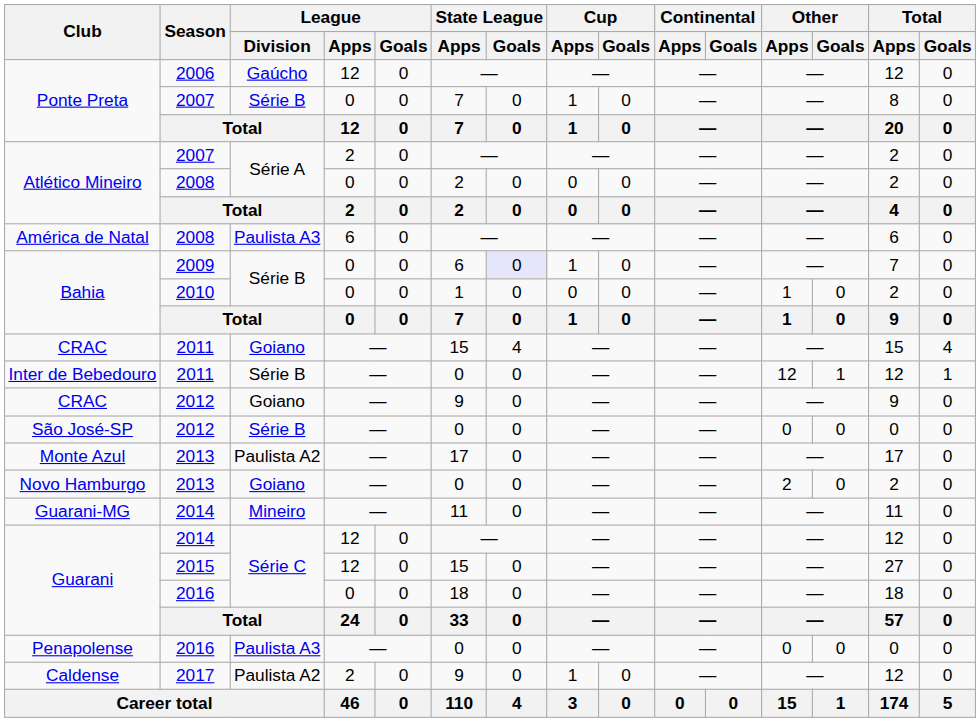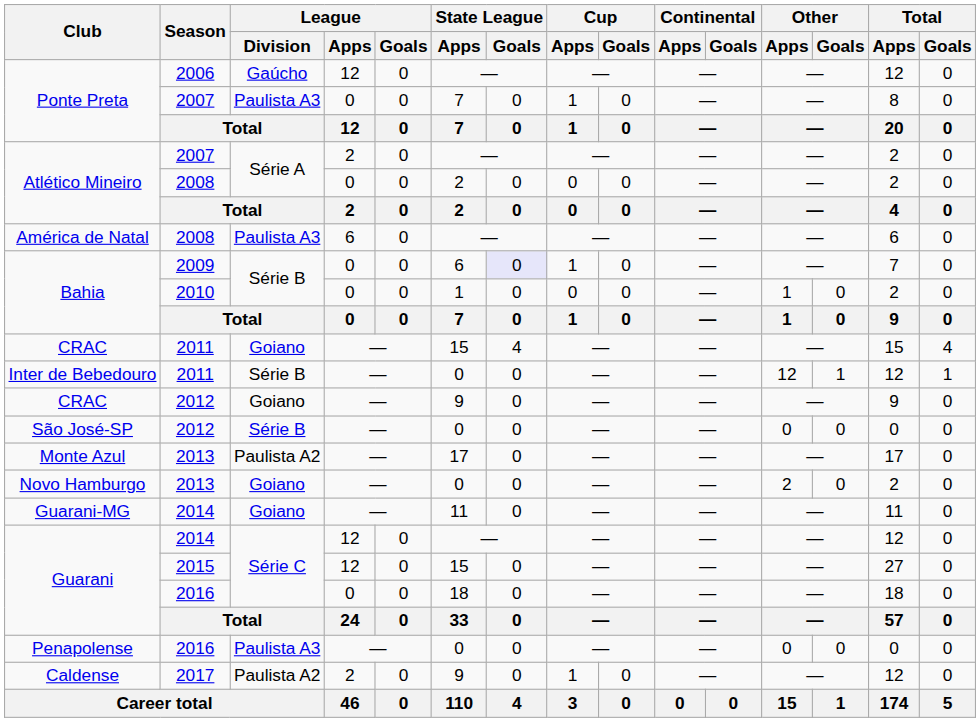 <table class="wikitable" style="text-align: center;">
 <tr>
 <th rowspan="2">Club</th>
 <th rowspan="2">Season</th>
 <th colspan="3">League</th>
 <th colspan="2">State League</th>
 <th colspan="2">Cup</th>
 <th colspan="2">Continental</th>
 <th colspan="2">Other</th>
 <th colspan="2">Total</th>
 </tr>
 <tr>
 <th>Division</th>
 <th>Apps</th>
 <th>Goals</th>
 <th>Apps</th>
 <th>Goals</th>
 <th>Apps</th>
 <th>Goals</th>
 <th>Apps</th>
 <th>Goals</th>
 <th>Apps</th>
 <th>Goals</th>
 <th>Apps</th>
 <th>Goals</th>
 </tr>
 <tr>
 <td rowspan="3" valign="center"><a href='#'>Ponte Preta</a></td>
 <td><a href='#'>2006</a></td>
 <td><a href='#'>Gaúcho</a></td>
 <td>12</td>
 <td>0</td>
 <td colspan="2">—</td>
 <td colspan="2">—</td>
 <td colspan="2">—</td>
 <td colspan="2">—</td>
 <td>12</td>
 <td>0</td>
 </tr>
 <tr>
 <td><a href='#'>2007</a></td>
-<td><a href='#'>Série B</a></td>
+<td><a href='#'>Paulista A3</a></td>
 <td>0</td>
 <td>0</td>
 <td>7</td>
 <td>0</td>
 <td>1</td>
 <td>0</td>
 <td colspan="2">—</td>
 <td colspan="2">—</td>
 <td>8</td>
 <td>0</td>
 </tr>
 <tr>
 <th colspan="2">Total</th>
 <th>12</th>
 <th>0</th>
 <th>7</th>
 <th>0</th>
 <th>1</th>
 <th>0</th>
 <th colspan="2">—</th>
 <th colspan="2">—</th>
 <th>20</th>
 <th>0</th>
 </tr>
 <tr>
 <td rowspan="3" valign="center"><a href='#'>Atlético Mineiro</a></td>
 <td><a href='#'>2007</a></td>
 <td rowspan="2">Série A</td>
 <td>2</td>
 <td>0</td>
 <td colspan="2">—</td>
 <td colspan="2">—</td>
 <td colspan="2">—</td>
 <td colspan="2">—</td>
 <td>2</td>
 <td>0</td>
 </tr>
 <tr>
 <td><a href='#'>2008</a></td>
 <td>0</td>
 <td>0</td>
 <td>2</td>
 <td>0</td>
 <td>0</td>
 <td>0</td>
 <td colspan="2">—</td>
 <td colspan="2">—</td>
 <td>2</td>
 <td>0</td>
 </tr>
 <tr>
 <th colspan="2">Total</th>
 <th>2</th>
 <th>0</th>
 <th>2</th>
 <th>0</th>
 <th>0</th>
 <th>0</th>
 <th colspan="2">—</th>
 <th colspan="2">—</th>
 <th>4</th>
 <th>0</th>
 </tr>
 <tr>
 <td valign="center"><a href='#'>América de Natal</a></td>
 <td><a href='#'>2008</a></td>
 <td><a href='#'>Paulista A3</a></td>
 <td>6</td>
 <td>0</td>
 <td colspan="2">—</td>
 <td colspan="2">—</td>
 <td colspan="2">—</td>
 <td colspan="2">—</td>
 <td>6</td>
 <td>0</td>
 </tr>
 <tr>
 <td rowspan="3" valign="center"><a href='#'>Bahia</a></td>
 <td><a href='#'>2009</a></td>
 <td rowspan="2">Série B</td>
 <td>0</td>
 <td>0</td>
 <td>6</td>
 <td style="background: lavender;">0</td>
 <td>1</td>
 <td>0</td>
 <td colspan="2">—</td>
 <td colspan="2">—</td>
 <td>7</td>
 <td>0</td>
 </tr>
 <tr>
 <td><a href='#'>2010</a></td>
 <td>0</td>
 <td>0</td>
 <td>1</td>
 <td>0</td>
 <td>0</td>
 <td>0</td>
 <td colspan="2">—</td>
 <td>1</td>
 <td>0</td>
 <td>2</td>
 <td>0</td>
 </tr>
 <tr>
 <th colspan="2">Total</th>
 <th>0</th>
 <th>0</th>
 <th>7</th>
 <th>0</th>
 <th>1</th>
 <th>0</th>
 <th colspan="2">—</th>
 <th>1</th>
 <th>0</th>
 <th>9</th>
 <th>0</th>
 </tr>
 <tr>
 <td valign="center"><a href='#'>CRAC</a></td>
 <td><a href='#'>2011</a></td>
 <td><a href='#'>Goiano</a></td>
 <td colspan="2">—</td>
 <td>15</td>
 <td>4</td>
 <td colspan="2">—</td>
 <td colspan="2">—</td>
 <td colspan="2">—</td>
 <td>15</td>
 <td>4</td>
 </tr>
 <tr>
 <td valign="center"><a href='#'>Inter de Bebedouro</a></td>
 <td><a href='#'>2011</a></td>
 <td>Série B</td>
 <td colspan="2">—</td>
 <td>0</td>
 <td>0</td>
 <td colspan="2">—</td>
 <td colspan="2">—</td>
 <td>12</td>
 <td>1</td>
 <td>12</td>
 <td>1</td>
 </tr>
 <tr>
 <td valign="center"><a href='#'>CRAC</a></td>
 <td><a href='#'>2012</a></td>
 <td>Goiano</td>
 <td colspan="2">—</td>
 <td>9</td>
 <td>0</td>
 <td colspan="2">—</td>
 <td colspan="2">—</td>
 <td colspan="2">—</td>
 <td>9</td>
 <td>0</td>
 </tr>
 <tr>
 <td valign="center"><a href='#'>São José-SP</a></td>
 <td><a href='#'>2012</a></td>
 <td><a href='#'>Série B</a></td>
 <td colspan="2">—</td>
 <td>0</td>
 <td>0</td>
 <td colspan="2">—</td>
 <td colspan="2">—</td>
 <td>0</td>
 <td>0</td>
 <td>0</td>
 <td>0</td>
 </tr>
 <tr>
 <td valign="center"><a href='#'>Monte Azul</a></td>
 <td><a href='#'>2013</a></td>
 <td>Paulista A2</td>
 <td colspan="2">—</td>
 <td>17</td>
 <td>0</td>
 <td colspan="2">—</td>
 <td colspan="2">—</td>
 <td colspan="2">—</td>
 <td>17</td>
 <td>0</td>
 </tr>
 <tr>
 <td valign="center"><a href='#'>Novo Hamburgo</a></td>
 <td><a href='#'>2013</a></td>
 <td><a href='#'>Goiano</a></td>
 <td colspan="2">—</td>
 <td>0</td>
 <td>0</td>
 <td colspan="2">—</td>
 <td colspan="2">—</td>
 <td>2</td>
 <td>0</td>
 <td>2</td>
 <td>0</td>
 </tr>
 <tr>
 <td valign="center"><a href='#'>Guarani-MG</a></td>
 <td><a href='#'>2014</a></td>
-<td><a href='#'>Mineiro</a></td>
+<td><a href='#'>Goiano</a></td>
 <td colspan="2">—</td>
 <td>11</td>
 <td>0</td>
 <td colspan="2">—</td>
 <td colspan="2">—</td>
 <td colspan="2">—</td>
 <td>11</td>
 <td>0</td>
 </tr>
 <tr>
 <td rowspan="4" valign="center"><a href='#'>Guarani</a></td>
 <td><a href='#'>2014</a></td>
 <td rowspan="3"><a href='#'>Série C</a></td>
 <td>12</td>
 <td>0</td>
 <td colspan="2">—</td>
 <td colspan="2">—</td>
 <td colspan="2">—</td>
 <td colspan="2">—</td>
 <td>12</td>
 <td>0</td>
 </tr>
 <tr>
 <td><a href='#'>2015</a></td>
 <td>12</td>
 <td>0</td>
 <td>15</td>
 <td>0</td>
 <td colspan="2">—</td>
 <td colspan="2">—</td>
 <td colspan="2">—</td>
 <td>27</td>
 <td>0</td>
 </tr>
 <tr>
 <td><a href='#'>2016</a></td>
 <td>0</td>
 <td>0</td>
 <td>18</td>
 <td>0</td>
 <td colspan="2">—</td>
 <td colspan="2">—</td>
 <td colspan="2">—</td>
 <td>18</td>
 <td>0</td>
 </tr>
 <tr>
 <th colspan="2">Total</th>
 <th>24</th>
 <th>0</th>
 <th>33</th>
 <th>0</th>
 <th colspan="2">—</th>
 <th colspan="2">—</th>
 <th colspan="2">—</th>
 <th>57</th>
 <th>0</th>
 </tr>
 <tr>
 <td valign="center"><a href='#'>Penapolense</a></td>
 <td><a href='#'>2016</a></td>
 <td><a href='#'>Paulista A3</a></td>
 <td colspan="2">—</td>
 <td>0</td>
 <td>0</td>
 <td colspan="2">—</td>
 <td colspan="2">—</td>
 <td>0</td>
 <td>0</td>
 <td>0</td>
 <td>0</td>
 </tr>
 <tr>
 <td valign="center"><a href='#'>Caldense</a></td>
 <td><a href='#'>2017</a></td>
 <td>Paulista A2</td>
 <td>2</td>
 <td>0</td>
 <td>9</td>
 <td>0</td>
 <td>1</td>
 <td>0</td>
 <td colspan="2">—</td>
 <td colspan="2">—</td>
 <td>12</td>
 <td>0</td>
 </tr>
 <tr>
 <th colspan="3"><strong>Career total</strong></th>
 <th>46</th>
 <th>0</th>
 <th>110</th>
 <th>4</th>
 <th>3</th>
 <th>0</th>
 <th>0</th>
 <th>0</th>
 <th>15</th>
 <th>1</th>
 <th>174</th>
 <th>5</th>
 </tr>
 </table>
